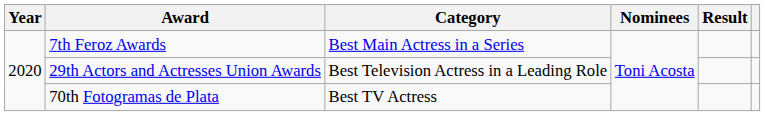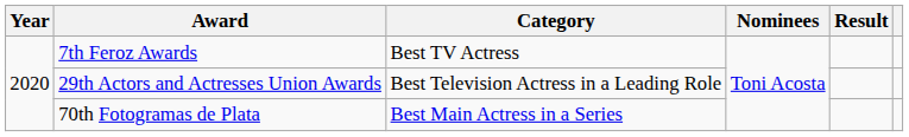 <table class="wikitable sortable plainrowheaders">
 <tr>
 <th>Year</th>
 <th>Award</th>
 <th>Category</th>
 <th>Nominees</th>
 <th>Result</th>
 <th scope="col" class="unsortable"></th>
 </tr>
 <tr>
 <td rowspan = 3 align = "center">2020</td>
 <td rowspan = 1><a href='#'>7th Feroz Awards</a></td>
-<td><a href='#'>Best Main Actress in a Series</a></td>
+<td>Best TV Actress</td>
 <td rowspan=3><a href='#'>Toni Acosta</a></td>
 <td></td>
 <td align = "center"></td>
 </tr>
 <tr>
 <td><a href='#'>29th Actors and Actresses Union Awards</a></td>
 <td>Best Television Actress in a Leading Role</td>
 <td></td>
 <td align = "center"></td>
 </tr>
 <tr>
 <td>70th <a href='#'>Fotogramas de Plata</a></td>
-<td>Best TV Actress</td>
+<td><a href='#'>Best Main Actress in a Series</a></td>
 <td></td>
 <td align = "center"></td>
 </tr>
 </table>
